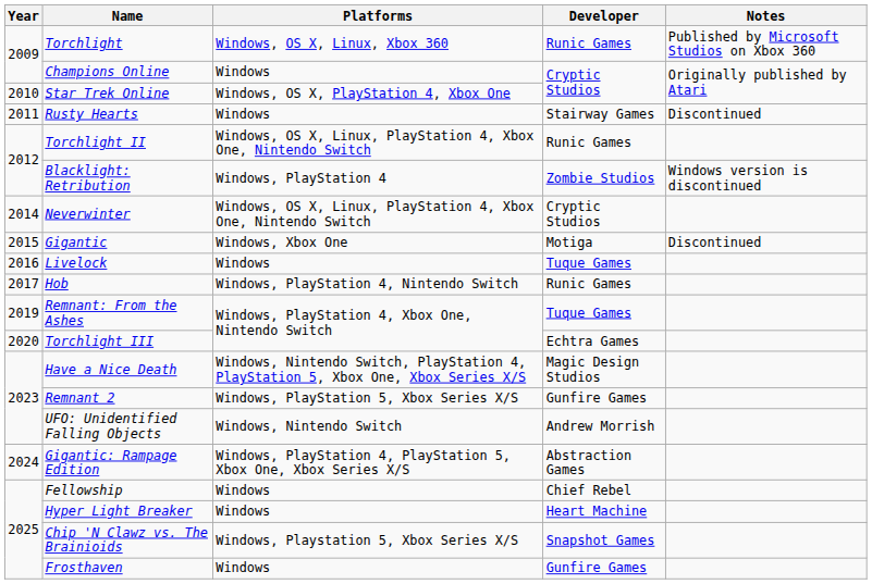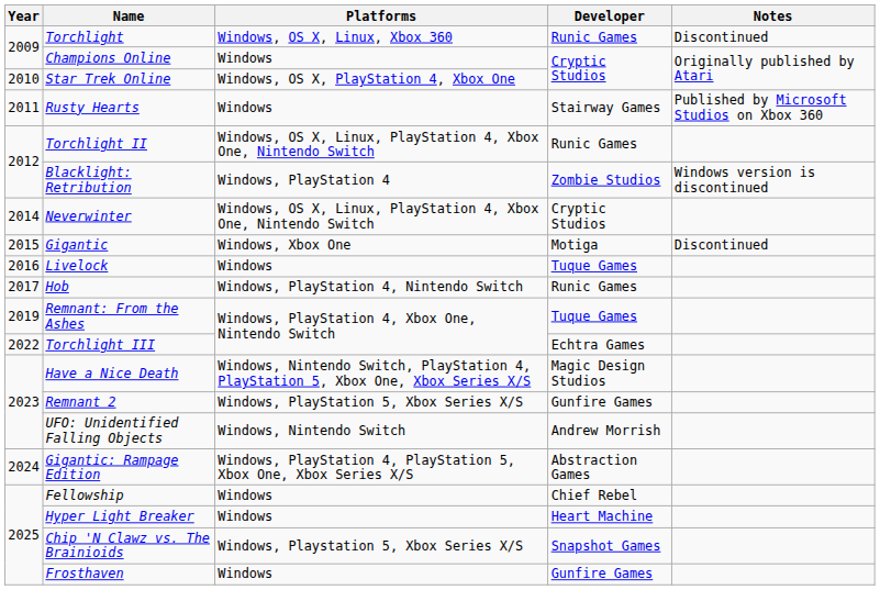 <table class="wikitable">
 <tr>
 <th>Year</th>
 <th>Name</th>
 <th>Platforms</th>
 <th>Developer</th>
 <th>Notes</th>
 </tr>
 <tr>
 <td rowspan="2">2009</td>
 <td><em><a href='#'>Torchlight</a></em></td>
 <td><a href='#'>Windows</a>, <a href='#'>OS X</a>, <a href='#'>Linux</a>, <a href='#'>Xbox 360</a></td>
 <td><a href='#'>Runic Games</a></td>
-<td>Published by <a href='#'>Microsoft Studios</a> on Xbox 360</td>
+<td>Discontinued</td>
 </tr>
 <tr>
 <td><em><a href='#'>Champions Online</a></em></td>
 <td>Windows</td>
 <td rowspan="2"><a href='#'>Cryptic Studios</a></td>
 <td rowspan="2">Originally published by <a href='#'>Atari</a></td>
 </tr>
 <tr>
 <td>2010</td>
 <td><em><a href='#'>Star Trek Online</a></em></td>
 <td>Windows, OS X, <a href='#'>PlayStation 4</a>, <a href='#'>Xbox One</a></td>
 </tr>
 <tr>
 <td>2011</td>
 <td><em><a href='#'>Rusty Hearts</a></em></td>
 <td>Windows</td>
 <td>Stairway Games</td>
-<td>Discontinued</td>
+<td>Published by <a href='#'>Microsoft Studios</a> on Xbox 360</td>
 </tr>
 <tr>
 <td rowspan="2">2012</td>
 <td><em><a href='#'>Torchlight II</a></em></td>
 <td>Windows, OS X, Linux, PlayStation 4, Xbox One, <a href='#'>Nintendo Switch</a></td>
 <td>Runic Games</td>
 <td></td>
 </tr>
 <tr>
 <td><em><a href='#'>Blacklight: Retribution</a></em></td>
 <td>Windows, PlayStation 4</td>
 <td><a href='#'>Zombie Studios</a></td>
 <td>Windows version is discontinued</td>
 </tr>
 <tr>
 <td>2014</td>
 <td><a href='#'><em>Neverwinter</em></a></td>
 <td>Windows, OS X, Linux, PlayStation 4, Xbox One, Nintendo Switch</td>
 <td>Cryptic Studios</td>
 <td></td>
 </tr>
 <tr>
 <td>2015</td>
 <td><a href='#'><em>Gigantic</em></a></td>
 <td>Windows, Xbox One</td>
 <td>Motiga</td>
 <td>Discontinued</td>
 </tr>
 <tr>
 <td>2016</td>
 <td><em><a href='#'>Livelock</a></em></td>
 <td>Windows</td>
 <td><a href='#'>Tuque Games</a></td>
 <td></td>
 </tr>
 <tr>
 <td>2017</td>
 <td><em><a href='#'>Hob</a></em></td>
 <td>Windows, PlayStation 4, Nintendo Switch</td>
 <td>Runic Games</td>
 <td></td>
 </tr>
 <tr>
 <td>2019</td>
 <td><em><a href='#'>Remnant: From the Ashes</a></em></td>
 <td rowspan="2">Windows, PlayStation 4, Xbox One, Nintendo Switch</td>
 <td><a href='#'>Tuque Games</a></td>
 <td></td>
 </tr>
 <tr>
-<td>2020</td>
+<td>2022</td>
 <td><em><a href='#'>Torchlight III</a></em></td>
 <td>Echtra Games</td>
 <td></td>
 </tr>
 <tr>
 <td rowspan="3">2023</td>
 <td><em><a href='#'>Have a Nice Death</a></em></td>
 <td>Windows, Nintendo Switch, PlayStation 4, <a href='#'>PlayStation 5</a>, Xbox One, <a href='#'>Xbox Series X/S</a></td>
 <td>Magic Design Studios</td>
 <td></td>
 </tr>
 <tr>
 <td><em><a href='#'>Remnant 2</a></em></td>
 <td>Windows, PlayStation 5, Xbox Series X/S</td>
 <td>Gunfire Games</td>
 <td></td>
 </tr>
 <tr>
 <td><em>UFO: Unidentified Falling Objects</em></td>
 <td>Windows, Nintendo Switch</td>
 <td>Andrew Morrish</td>
 <td></td>
 </tr>
 <tr>
 <td rowspan="1">2024</td>
 <td><em><a href='#'>Gigantic: Rampage Edition</a></em></td>
 <td>Windows, PlayStation 4, PlayStation 5, Xbox One, Xbox Series X/S</td>
 <td>Abstraction Games</td>
 <td></td>
 </tr>
 <tr>
 <td rowspan="4">2025</td>
 <td><em>Fellowship</em></td>
 <td>Windows</td>
 <td>Chief Rebel</td>
 <td></td>
 </tr>
 <tr>
 <td><em><a href='#'>Hyper Light Breaker</a></em></td>
 <td>Windows</td>
 <td><a href='#'>Heart Machine</a></td>
 <td></td>
 </tr>
 <tr>
 <td><em><a href='#'>Chip 'N Clawz vs. The Brainioids</a></em></td>
 <td>Windows, Playstation 5, Xbox Series X/S</td>
 <td><a href='#'>Snapshot Games</a></td>
 <td></td>
 </tr>
 <tr>
 <td><em><a href='#'>Frosthaven</a></em></td>
 <td>Windows</td>
 <td><a href='#'>Gunfire Games</a></td>
 <td></td>
 </tr>
 </table>
